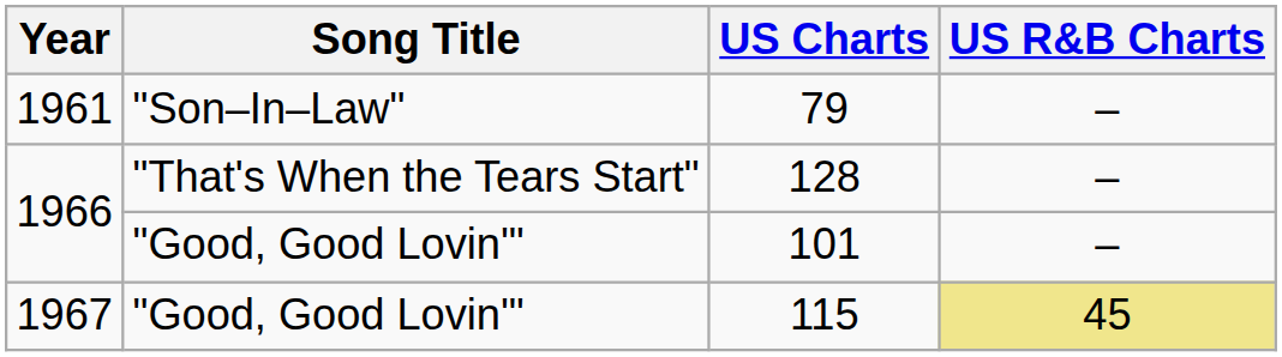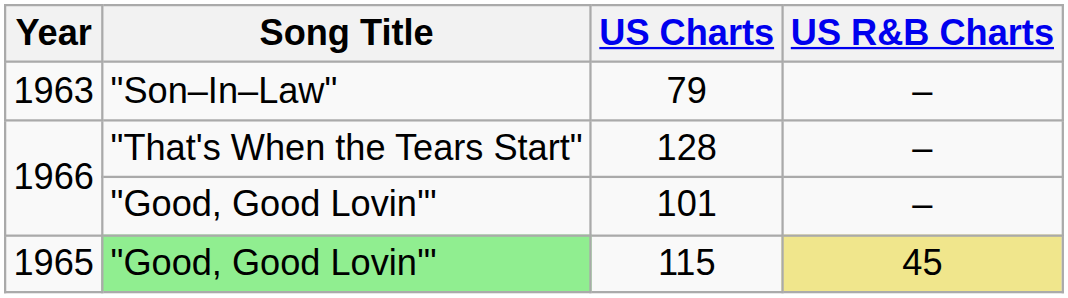 <table class="wikitable">
 <tr>
 <th>Year</th>
 <th>Song Title</th>
 <th><a href='#'>US Charts</a></th>
 <th><a href='#'>US R&B Charts</a></th>
 </tr>
 <tr>
-<td>1961</td>
+<td>1963</td>
 <td>"Son–In–Law"</td>
 <td style="text-align:center;">79</td>
 <td style="text-align:center;">–</td>
 </tr>
 <tr>
 <td rowspan="2">1966</td>
 <td>"That's When the Tears Start"</td>
 <td style="text-align:center;">128</td>
 <td style="text-align:center;">–</td>
 </tr>
 <tr>
 <td>"Good, Good Lovin'"</td>
 <td style="text-align:center;">101</td>
 <td style="text-align:center;">–</td>
 </tr>
 <tr>
-<td>1967</td>
-<td>"Good, Good Lovin'"</td>
+<td>1965</td>
+<td style="background: lightgreen;">"Good, Good Lovin'"</td>
 <td style="text-align:center;">115</td>
 <td style="background: khaki; text-align:center;">45</td>
 </tr>
 </table>
